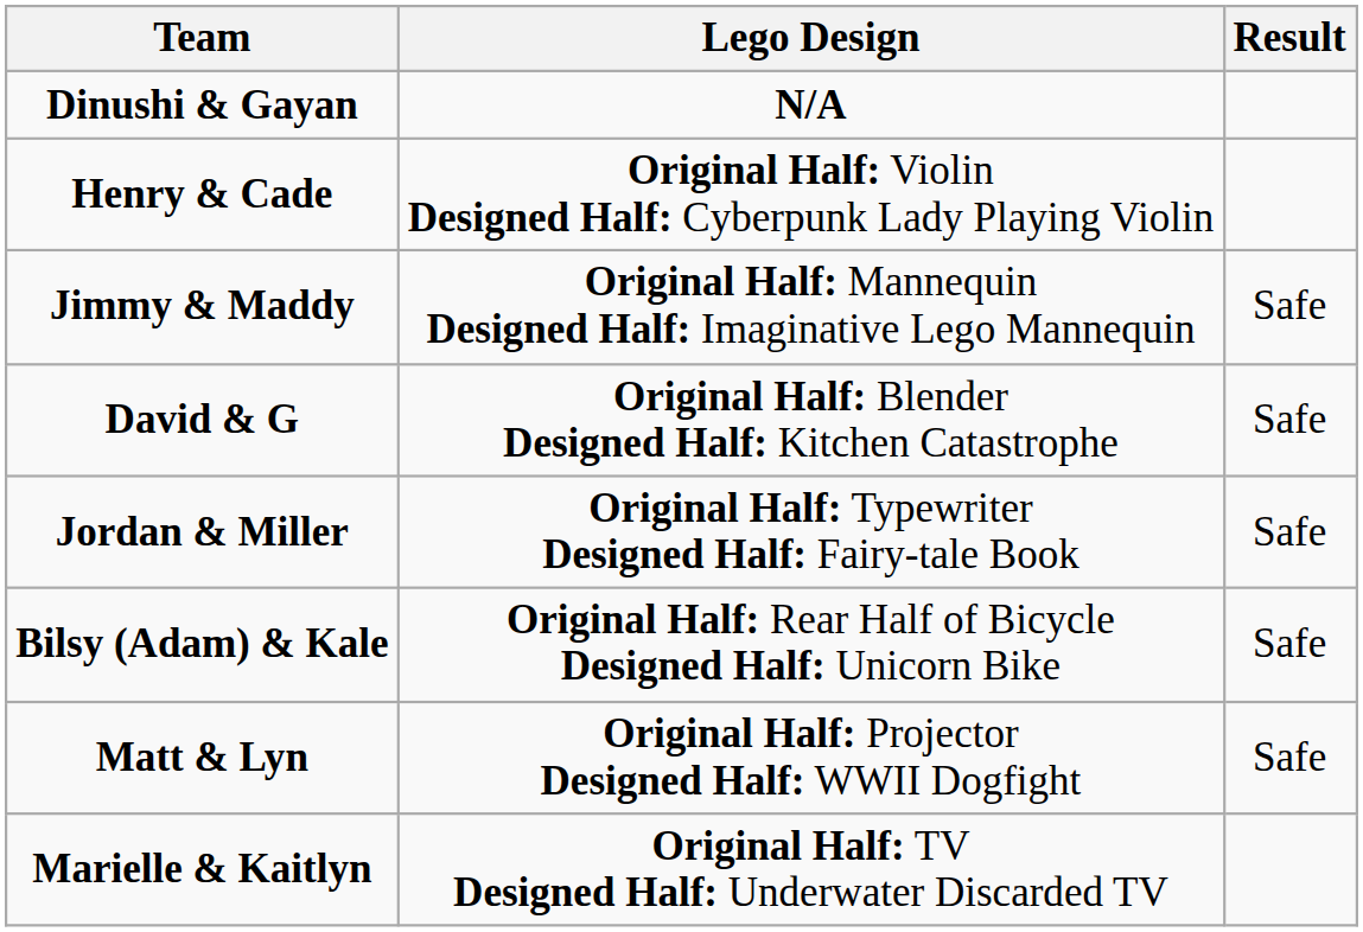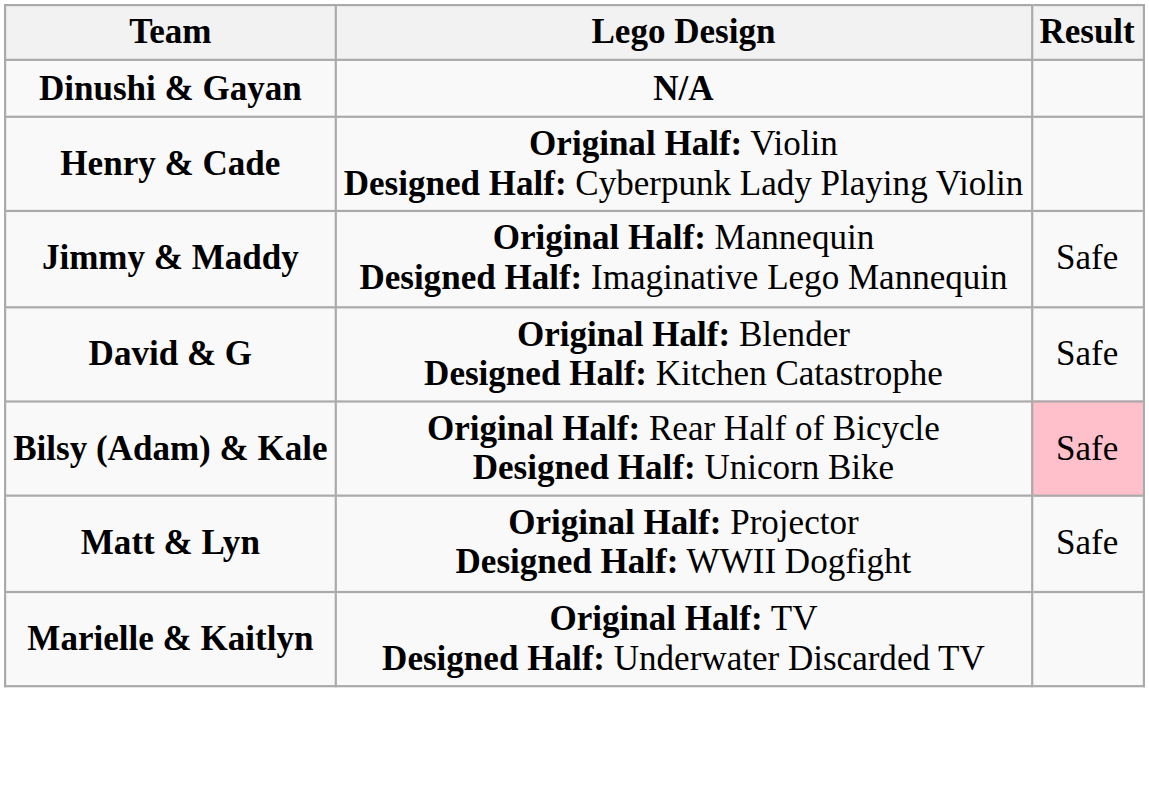 <table class="wikitable" style="text-align:center">
 <tr valign="top">
 <th>Team</th>
 <th>Lego Design</th>
 <th>Result</th>
 </tr>
 <tr>
 <td><strong>Dinushi & Gayan</strong></td>
 <td><strong>N/A</strong></td>
 <td></td>
 </tr>
 <tr>
 <td><strong>Henry & Cade</strong></td>
 <td><strong>Original Half:</strong>  Violin<br><strong>Designed Half:</strong> Cyberpunk Lady Playing Violin</td>
 <td></td>
 </tr>
 <tr>
 <td><strong>Jimmy & Maddy</strong></td>
 <td><strong>Original Half:</strong> Mannequin<br><strong>Designed Half:</strong> Imaginative Lego Mannequin</td>
 <td>Safe</td>
 </tr>
 <tr>
 <td><strong>David & G</strong></td>
 <td><strong>Original Half:</strong> Blender<br><strong>Designed Half:</strong> Kitchen Catastrophe</td>
 <td>Safe</td>
 </tr>
 <tr>
-<td><strong>Jordan & Miller</strong></td>
-<td><strong>Original Half:</strong> Typewriter<br><strong>Designed Half:</strong> Fairy-tale Book</td>
-<td>Safe</td>
-</tr>
-<tr>
 <td><strong>Bilsy (Adam) & Kale</strong></td>
 <td><strong>Original Half:</strong> Rear Half of Bicycle<br><strong>Designed Half:</strong> Unicorn Bike</td>
-<td>Safe</td>
+<td style="background: pink;">Safe</td>
 </tr>
 <tr>
 <td><strong>Matt & Lyn</strong></td>
 <td><strong>Original Half:</strong> Projector<br><strong>Designed Half:</strong>  WWII Dogfight</td>
 <td>Safe</td>
 </tr>
 <tr>
 <td><strong>Marielle & Kaitlyn</strong></td>
 <td><strong>Original Half:</strong> TV<br><strong>Designed Half:</strong> Underwater Discarded TV</td>
 <td></td>
 </tr>
 </table>
